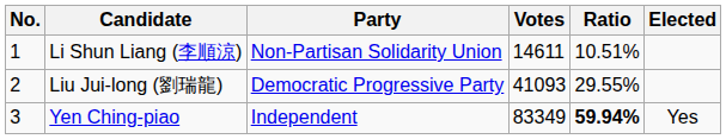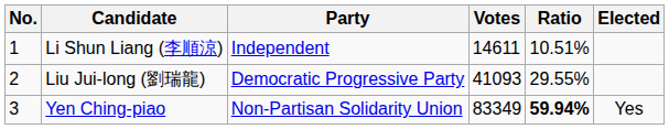 <table class=wikitable>
 <tr>
 <th>No.</th>
 <th>Candidate</th>
 <th>Party</th>
 <th>Votes</th>
 <th>Ratio</th>
 <th>Elected</th>
 </tr>
 <tr>
 <td>1</td>
 <td>Li Shun Liang  (<a href='#'>李順涼</a>)</td>
-<td><a href='#'>Non-Partisan Solidarity Union</a></td>
+<td><a href='#'>Independent</a></td>
 <td>14611</td>
 <td>10.51%</td>
 <td></td>
 </tr>
 <tr>
 <td>2</td>
 <td>Liu Jui-long  (劉瑞龍)</td>
 <td><a href='#'>Democratic Progressive Party</a></td>
 <td>41093</td>
 <td>29.55%</td>
 <td></td>
 </tr>
 <tr>
 <td>3</td>
 <td><a href='#'>Yen Ching-piao</a></td>
-<td><a href='#'>Independent</a></td>
+<td><a href='#'>Non-Partisan Solidarity Union</a></td>
 <td>83349</td>
 <td><strong>59.94%</strong></td>
 <td style="text-align:center;">Yes</td>
 </tr>
 </table>
